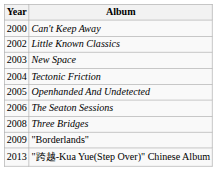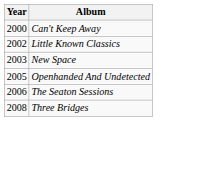 <table class="wikitable" border="1">
 <tr>
 <th>Year</th>
 <th>Album</th>
 </tr>
 <tr>
 <td>2000</td>
 <td><em>Can't Keep Away</em></td>
 </tr>
 <tr>
 <td>2002</td>
 <td><em>Little Known Classics</em></td>
 </tr>
 <tr>
 <td>2003</td>
 <td><em>New Space</em></td>
 </tr>
 <tr>
-<td>2004</td>
-<td><em>Tectonic Friction</em></td>
-</tr>
-<tr>
 <td>2005</td>
 <td><em>Openhanded And Undetected</em></td>
 </tr>
 <tr>
 <td>2006</td>
 <td><em>The Seaton Sessions</em></td>
 </tr>
 <tr>
 <td>2008</td>
 <td><em>Three Bridges</em></td>
 </tr>
-<tr>
-<td>2009</td>
-<td>"Borderlands"</td>
-</tr>
-<tr>
-<td>2013</td>
-<td>"跨越-Kua Yue(Step Over)" Chinese Album</td>
-</tr>
 </table>
